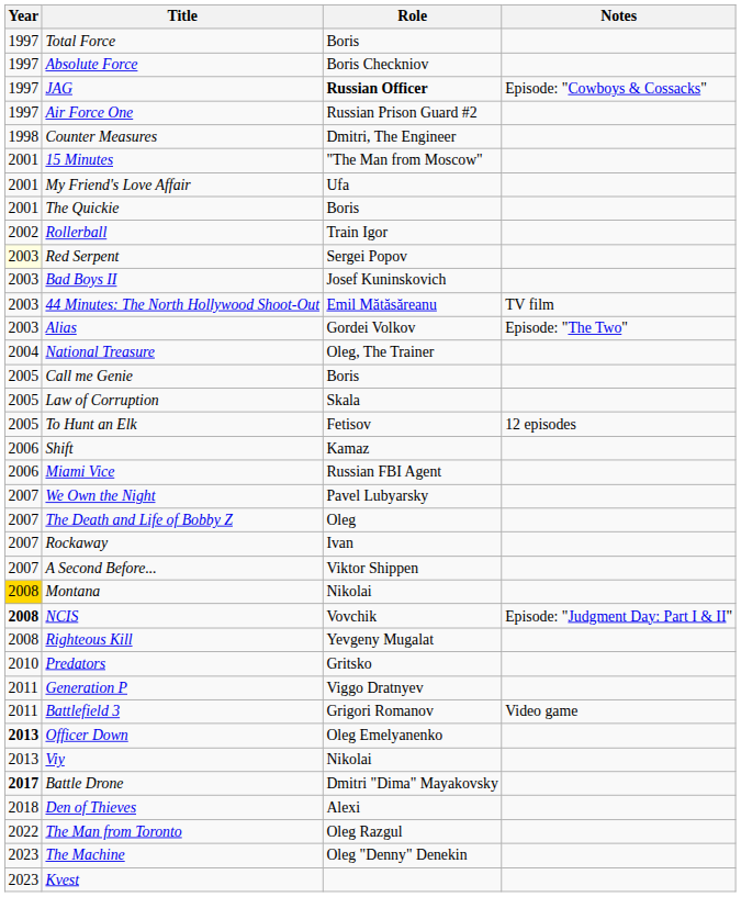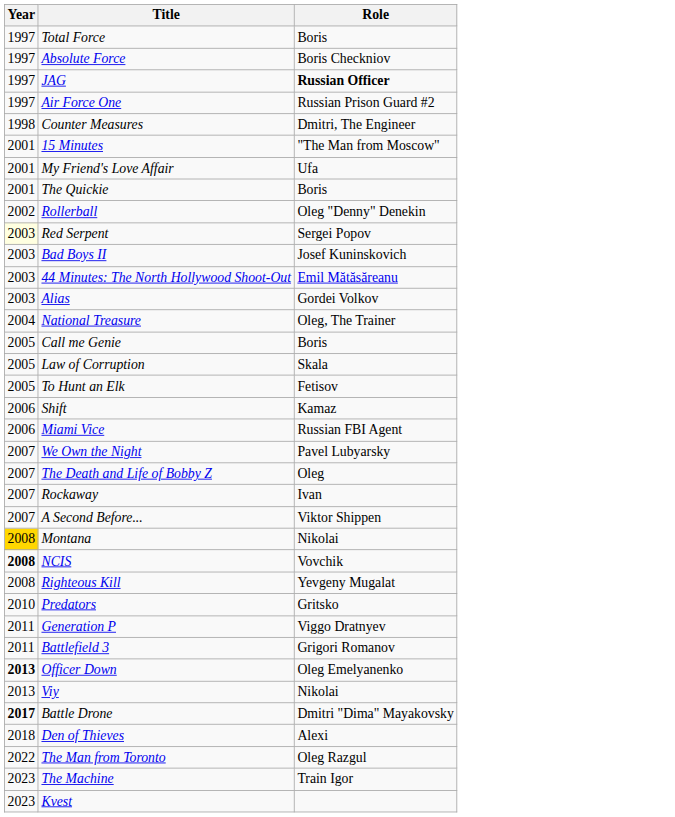 <table class="wikitable sortable">
 <tr>
 <th>Year</th>
 <th>Title</th>
 <th class=unsortable>Role</th>
-<th class=unsortable>Notes</th>
 </tr>
 <tr>
 <td>1997</td>
 <td><em>Total Force</em></td>
 <td>Boris</td>
-<td></td>
 </tr>
 <tr>
 <td>1997</td>
 <td><em><a href='#'>Absolute Force</a></em></td>
 <td>Boris Checkniov</td>
-<td></td>
 </tr>
 <tr>
 <td>1997</td>
 <td><em><a href='#'>JAG</a></em></td>
 <td><strong>Russian Officer</strong></td>
-<td>Episode: "<a href='#'>Cowboys & Cossacks</a>"</td>
 </tr>
 <tr>
 <td>1997</td>
 <td><em><a href='#'>Air Force One</a></em></td>
 <td>Russian Prison Guard #2</td>
-<td></td>
 </tr>
 <tr>
 <td>1998</td>
 <td><em>Counter Measures</em></td>
 <td>Dmitri, The Engineer</td>
-<td></td>
 </tr>
 <tr>
 <td>2001</td>
 <td><em><a href='#'>15 Minutes</a></em></td>
 <td>"The Man from Moscow"</td>
-<td></td>
 </tr>
 <tr>
 <td>2001</td>
 <td><em>My Friend's Love Affair</em></td>
 <td>Ufa</td>
-<td></td>
 </tr>
 <tr>
 <td>2001</td>
 <td><em>The Quickie</em></td>
 <td>Boris</td>
-<td></td>
 </tr>
 <tr>
 <td>2002</td>
 <td><em><a href='#'>Rollerball</a></em></td>
-<td>Train Igor</td>
-<td></td>
+<td>Oleg "Denny" Denekin</td>
 </tr>
 <tr>
 <td style="background: lightyellow;">2003</td>
 <td><em>Red Serpent</em></td>
 <td>Sergei Popov</td>
-<td></td>
 </tr>
 <tr>
 <td>2003</td>
 <td><em><a href='#'>Bad Boys II</a></em></td>
 <td>Josef Kuninskovich</td>
-<td></td>
 </tr>
 <tr>
 <td>2003</td>
 <td><em><a href='#'>44 Minutes: The North Hollywood Shoot-Out</a></em></td>
 <td><a href='#'>Emil Mătăsăreanu</a></td>
-<td>TV film</td>
 </tr>
 <tr>
 <td>2003</td>
 <td><em><a href='#'>Alias</a></em></td>
 <td>Gordei Volkov</td>
-<td>Episode: "<a href='#'>The Two</a>"</td>
 </tr>
 <tr>
 <td>2004</td>
 <td><em><a href='#'>National Treasure</a></em></td>
 <td>Oleg, The Trainer</td>
-<td></td>
 </tr>
 <tr>
 <td>2005</td>
 <td><em>Call me Genie</em></td>
 <td>Boris</td>
-<td></td>
 </tr>
 <tr>
 <td>2005</td>
 <td><em>Law of Corruption</em></td>
 <td>Skala</td>
-<td></td>
 </tr>
 <tr>
 <td>2005</td>
 <td><em>To Hunt an Elk</em></td>
 <td>Fetisov</td>
-<td>12 episodes</td>
 </tr>
 <tr>
 <td>2006</td>
 <td><em>Shift</em></td>
 <td>Kamaz</td>
-<td></td>
 </tr>
 <tr>
 <td>2006</td>
 <td><em><a href='#'>Miami Vice</a></em></td>
 <td>Russian FBI Agent</td>
-<td></td>
 </tr>
 <tr>
 <td>2007</td>
 <td><em><a href='#'>We Own the Night</a></em></td>
 <td>Pavel Lubyarsky</td>
-<td></td>
 </tr>
 <tr>
 <td>2007</td>
 <td><em><a href='#'>The Death and Life of Bobby Z</a></em></td>
 <td>Oleg</td>
-<td></td>
 </tr>
 <tr>
 <td>2007</td>
 <td><em>Rockaway</em></td>
 <td>Ivan</td>
-<td></td>
 </tr>
 <tr>
 <td>2007</td>
 <td><em>A Second Before...</em></td>
 <td>Viktor Shippen</td>
-<td></td>
 </tr>
 <tr>
 <td style="background: gold;">2008</td>
 <td><em>Montana</em></td>
 <td>Nikolai</td>
-<td></td>
 </tr>
 <tr>
 <td><strong>2008</strong></td>
 <td><em><a href='#'>NCIS</a></em></td>
 <td>Vovchik</td>
-<td>Episode: "<a href='#'>Judgment Day: Part I & II</a>"</td>
 </tr>
 <tr>
 <td>2008</td>
 <td><em><a href='#'>Righteous Kill</a></em></td>
 <td>Yevgeny Mugalat</td>
-<td></td>
 </tr>
 <tr>
 <td>2010</td>
 <td><em><a href='#'>Predators</a></em></td>
 <td>Gritsko</td>
-<td></td>
 </tr>
 <tr>
 <td>2011</td>
 <td><em><a href='#'>Generation P</a></em></td>
 <td>Viggo Dratnyev</td>
-<td></td>
 </tr>
 <tr>
 <td>2011</td>
 <td><em><a href='#'>Battlefield 3</a></em></td>
 <td>Grigori Romanov</td>
-<td>Video game</td>
 </tr>
 <tr>
 <td><strong>2013</strong></td>
 <td><em><a href='#'>Officer Down</a></em></td>
 <td>Oleg Emelyanenko</td>
-<td></td>
 </tr>
 <tr>
 <td>2013</td>
 <td><em><a href='#'>Viy</a></em></td>
 <td>Nikolai</td>
-<td></td>
 </tr>
 <tr>
 <td><strong>2017</strong></td>
 <td><em>Battle Drone</em></td>
 <td>Dmitri "Dima" Mayakovsky</td>
-<td></td>
 </tr>
 <tr>
 <td>2018</td>
 <td><em><a href='#'>Den of Thieves</a></em></td>
 <td>Alexi</td>
-<td></td>
 </tr>
 <tr>
 <td>2022</td>
 <td><em><a href='#'>The Man from Toronto</a></em></td>
 <td>Oleg Razgul</td>
-<td></td>
 </tr>
 <tr>
 <td>2023</td>
 <td><em><a href='#'>The Machine</a></em></td>
-<td>Oleg "Denny" Denekin</td>
-<td></td>
+<td>Train Igor</td>
 </tr>
 <tr>
 <td>2023</td>
 <td><em><a href='#'>Kvest</a></em></td>
 <td></td>
-<td></td>
 </tr>
 </table>
